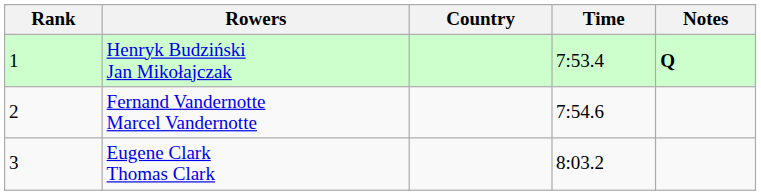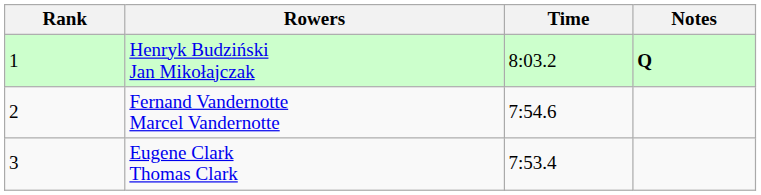 <table class="wikitable" width=50%>
 <tr>
 <th>Rank</th>
 <th>Rowers</th>
-<th>Country</th>
 <th>Time</th>
 <th>Notes</th>
 </tr>
 <tr bgcolor=ccffcc>
 <td>1</td>
 <td><a href='#'>Henryk Budziński</a><br><a href='#'>Jan Mikołajczak</a></td>
-<td></td>
-<td>7:53.4</td>
+<td>8:03.2</td>
 <td><strong>Q</strong></td>
 </tr>
 <tr>
 <td>2</td>
 <td><a href='#'>Fernand Vandernotte</a><br><a href='#'>Marcel Vandernotte</a></td>
-<td></td>
 <td>7:54.6</td>
 <td></td>
 </tr>
 <tr>
 <td>3</td>
 <td><a href='#'>Eugene Clark</a><br><a href='#'>Thomas Clark</a></td>
-<td></td>
-<td>8:03.2</td>
+<td>7:53.4</td>
 <td></td>
 </tr>
 </table>
